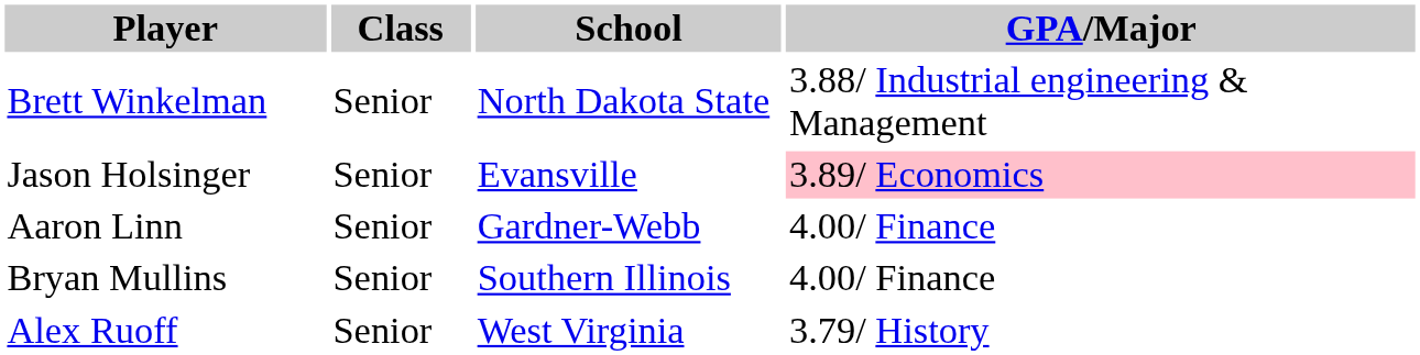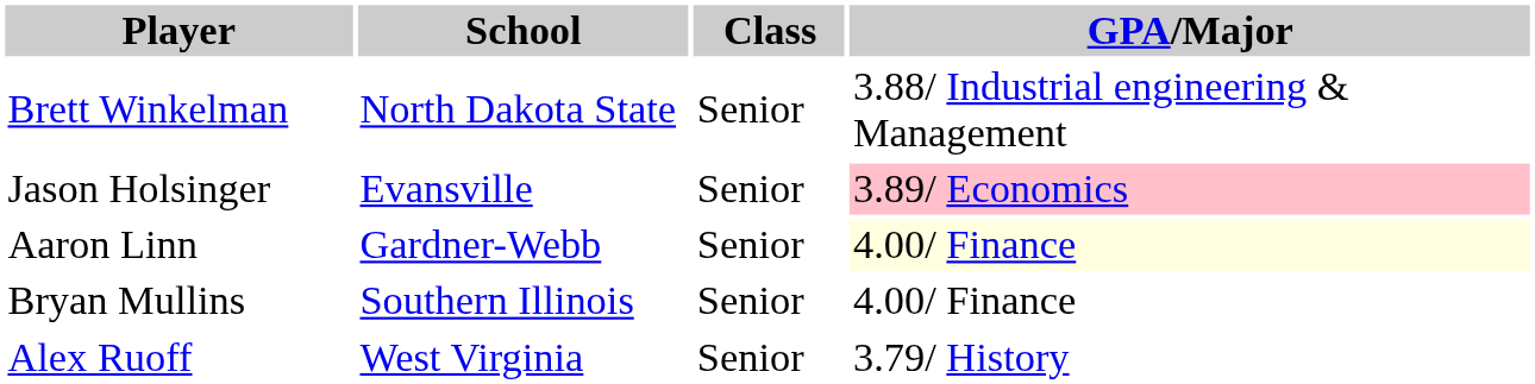 <table style="width:600px" "border:'1' 'solid' 'gray' ">
 <tr>
 <th style="background:#CCCCCC;width:23%">Player</th>
+<th style="background:#CCCCCC;width:22%">School</th>
 <th style="background:#CCCCCC;width:10%">Class</th>
-<th style="background:#CCCCCC;width:22%">School</th>
 <th style="background:#CCCCCC;width:45%"><a href='#'>GPA</a>/Major</th>
 </tr>
 <tr>
 <td><a href='#'>Brett Winkelman</a></td>
+<td><a href='#'>North Dakota State</a></td>
 <td>Senior</td>
-<td><a href='#'>North Dakota State</a></td>
 <td>3.88/ <a href='#'>Industrial engineering</a> & Management</td>
 </tr>
 <tr>
 <td>Jason Holsinger</td>
+<td><a href='#'>Evansville</a></td>
 <td>Senior</td>
-<td><a href='#'>Evansville</a></td>
 <td style="background: pink;">3.89/ <a href='#'>Economics</a></td>
 </tr>
 <tr>
 <td>Aaron Linn</td>
+<td><a href='#'>Gardner-Webb</a></td>
 <td>Senior</td>
-<td><a href='#'>Gardner-Webb</a></td>
-<td>4.00/ <a href='#'>Finance</a></td>
+<td style="background: lightyellow;">4.00/ <a href='#'>Finance</a></td>
 </tr>
 <tr>
 <td>Bryan Mullins</td>
+<td><a href='#'>Southern Illinois</a></td>
 <td>Senior</td>
-<td><a href='#'>Southern Illinois</a></td>
 <td>4.00/ Finance</td>
 </tr>
 <tr>
 <td><a href='#'>Alex Ruoff</a></td>
+<td><a href='#'>West Virginia</a></td>
 <td>Senior</td>
-<td><a href='#'>West Virginia</a></td>
 <td>3.79/ <a href='#'>History</a></td>
 </tr>
 </table>
